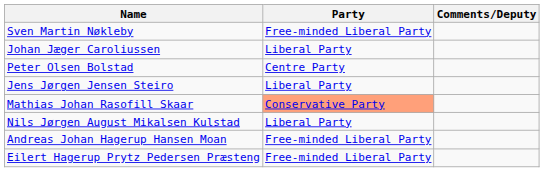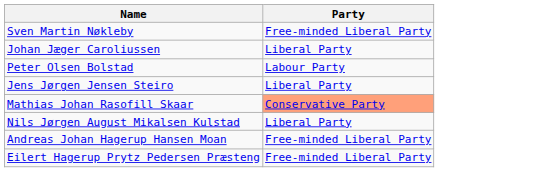 <table class="wikitable">
 <tr>
 <th>Name</th>
 <th>Party</th>
-<th>Comments/Deputy</th>
 </tr>
 <tr>
 <td><a href='#'>Sven Martin Nøkleby</a></td>
 <td><a href='#'>Free-minded Liberal Party</a></td>
-<td></td>
 </tr>
 <tr>
 <td><a href='#'>Johan Jæger Caroliussen</a></td>
 <td><a href='#'>Liberal Party</a></td>
-<td></td>
 </tr>
 <tr>
 <td><a href='#'>Peter Olsen Bolstad</a></td>
-<td><a href='#'>Centre Party</a></td>
-<td></td>
+<td><a href='#'>Labour Party</a></td>
 </tr>
 <tr>
 <td><a href='#'>Jens Jørgen Jensen Steiro</a></td>
 <td><a href='#'>Liberal Party</a></td>
-<td></td>
 </tr>
 <tr>
 <td><a href='#'>Mathias Johan Rasofill Skaar</a></td>
 <td style="background: lightsalmon;"><a href='#'>Conservative Party</a></td>
-<td></td>
 </tr>
 <tr>
 <td><a href='#'>Nils Jørgen August Mikalsen Kulstad</a></td>
 <td><a href='#'>Liberal Party</a></td>
-<td></td>
 </tr>
 <tr>
 <td><a href='#'>Andreas Johan Hagerup Hansen Moan</a></td>
 <td><a href='#'>Free-minded Liberal Party</a></td>
-<td></td>
 </tr>
 <tr>
 <td><a href='#'>Eilert Hagerup Prytz Pedersen Præsteng</a></td>
 <td><a href='#'>Free-minded Liberal Party</a></td>
-<td></td>
 </tr>
 </table>
